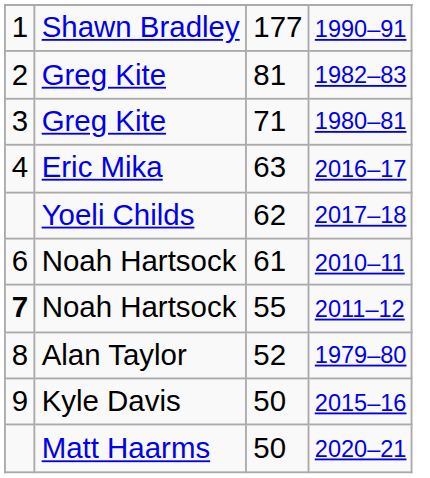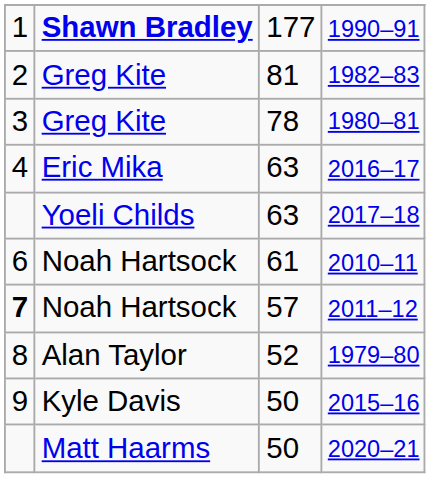 <table class="wikitable">
 <tr>
 </tr>
 <tr>
 <td>1</td>
-<td><a href='#'>Shawn Bradley</a></td>
+<td><strong><a href='#'>Shawn Bradley</a></strong></td>
 <td>177</td>
 <td style="font-size:80%;"><a href='#'>1990–91</a></td>
 </tr>
 <tr>
 <td>2</td>
 <td><a href='#'>Greg Kite</a></td>
 <td>81</td>
 <td style="font-size:80%;"><a href='#'>1982–83</a></td>
 </tr>
 <tr>
 <td>3</td>
 <td><a href='#'>Greg Kite</a></td>
-<td>71</td>
+<td>78</td>
 <td style="font-size:80%;"><a href='#'>1980–81</a></td>
 </tr>
 <tr>
 <td>4</td>
 <td><a href='#'>Eric Mika</a></td>
 <td>63</td>
 <td style="font-size:80%;"><a href='#'>2016–17</a></td>
 </tr>
 <tr>
 <td></td>
 <td><a href='#'>Yoeli Childs</a></td>
-<td>62</td>
+<td>63</td>
 <td style="font-size:80%;"><a href='#'>2017–18</a></td>
 </tr>
 <tr>
 <td>6</td>
 <td>Noah Hartsock</td>
 <td>61</td>
 <td style="font-size:80%;"><a href='#'>2010–11</a></td>
 </tr>
 <tr>
 <td><strong>7</strong></td>
 <td>Noah Hartsock</td>
-<td>55</td>
+<td>57</td>
 <td style="font-size:80%;"><a href='#'>2011–12</a></td>
 </tr>
 <tr>
 <td>8</td>
 <td>Alan Taylor</td>
 <td>52</td>
 <td style="font-size:80%;"><a href='#'>1979–80</a></td>
 </tr>
 <tr>
 <td>9</td>
 <td>Kyle Davis</td>
 <td>50</td>
 <td style="font-size:80%;"><a href='#'>2015–16</a></td>
 </tr>
 <tr>
 <td></td>
 <td><a href='#'>Matt Haarms</a></td>
 <td>50</td>
 <td style="font-size:80%;"><a href='#'>2020–21</a></td>
 </tr>
 </table>
